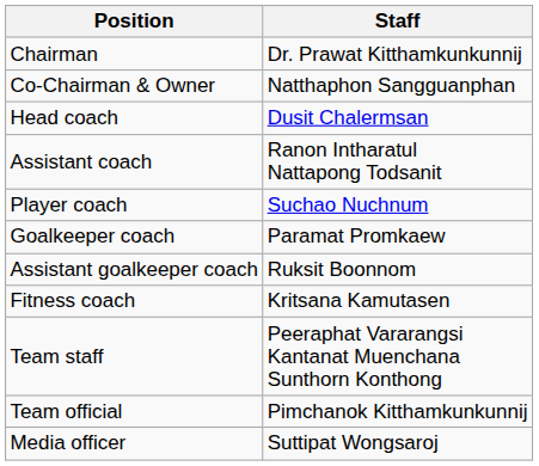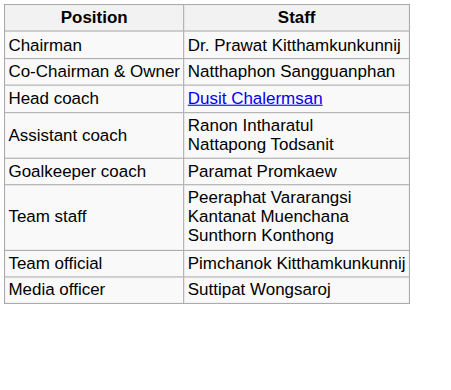 <table class="wikitable">
 <tr>
 <th>Position</th>
 <th>Staff</th>
 </tr>
 <tr>
 <td>Chairman</td>
 <td> Dr. Prawat Kitthamkunkunnij</td>
 </tr>
 <tr>
 <td>Co-Chairman & Owner</td>
 <td> Natthaphon Sangguanphan</td>
 </tr>
 <tr>
 <td>Head coach</td>
 <td> <a href='#'>Dusit Chalermsan</a></td>
 </tr>
 <tr>
 <td>Assistant coach</td>
 <td> Ranon Intharatul  <br>   Nattapong Todsanit</td>
 </tr>
 <tr>
-<td>Player coach</td>
-<td> <a href='#'>Suchao Nuchnum</a></td>
-</tr>
-<tr>
 <td>Goalkeeper coach</td>
 <td> Paramat Promkaew</td>
-</tr>
-<tr>
-<td>Assistant goalkeeper coach</td>
-<td> Ruksit Boonnom</td>
-</tr>
-<tr>
-<td>Fitness coach</td>
-<td>  Kritsana Kamutasen</td>
 </tr>
 <tr>
 <td>Team staff</td>
 <td> Peeraphat Vararangsi <br>  Kantanat Muenchana <br>  Sunthorn Konthong</td>
 </tr>
 <tr>
 <td>Team official</td>
 <td> Pimchanok Kitthamkunkunnij</td>
 </tr>
 <tr>
 <td>Media officer</td>
 <td> Suttipat Wongsaroj</td>
 </tr>
 </table>
